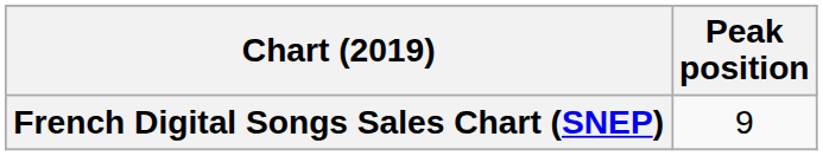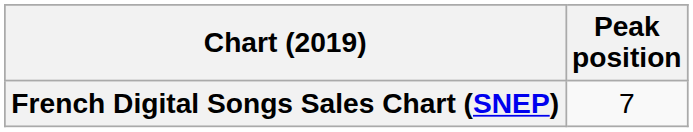 <table class="wikitable sortable plainrowheaders" style="text-align:center">
 <tr>
 <th scope="col">Chart (2019)</th>
 <th scope="col">Peak<br>position</th>
 </tr>
 <tr>
 <th scope="row">French Digital Songs Sales Chart (<a href='#'>SNEP</a>)</th>
-<td>9</td>
+<td>7</td>
 </tr>
 </table>
